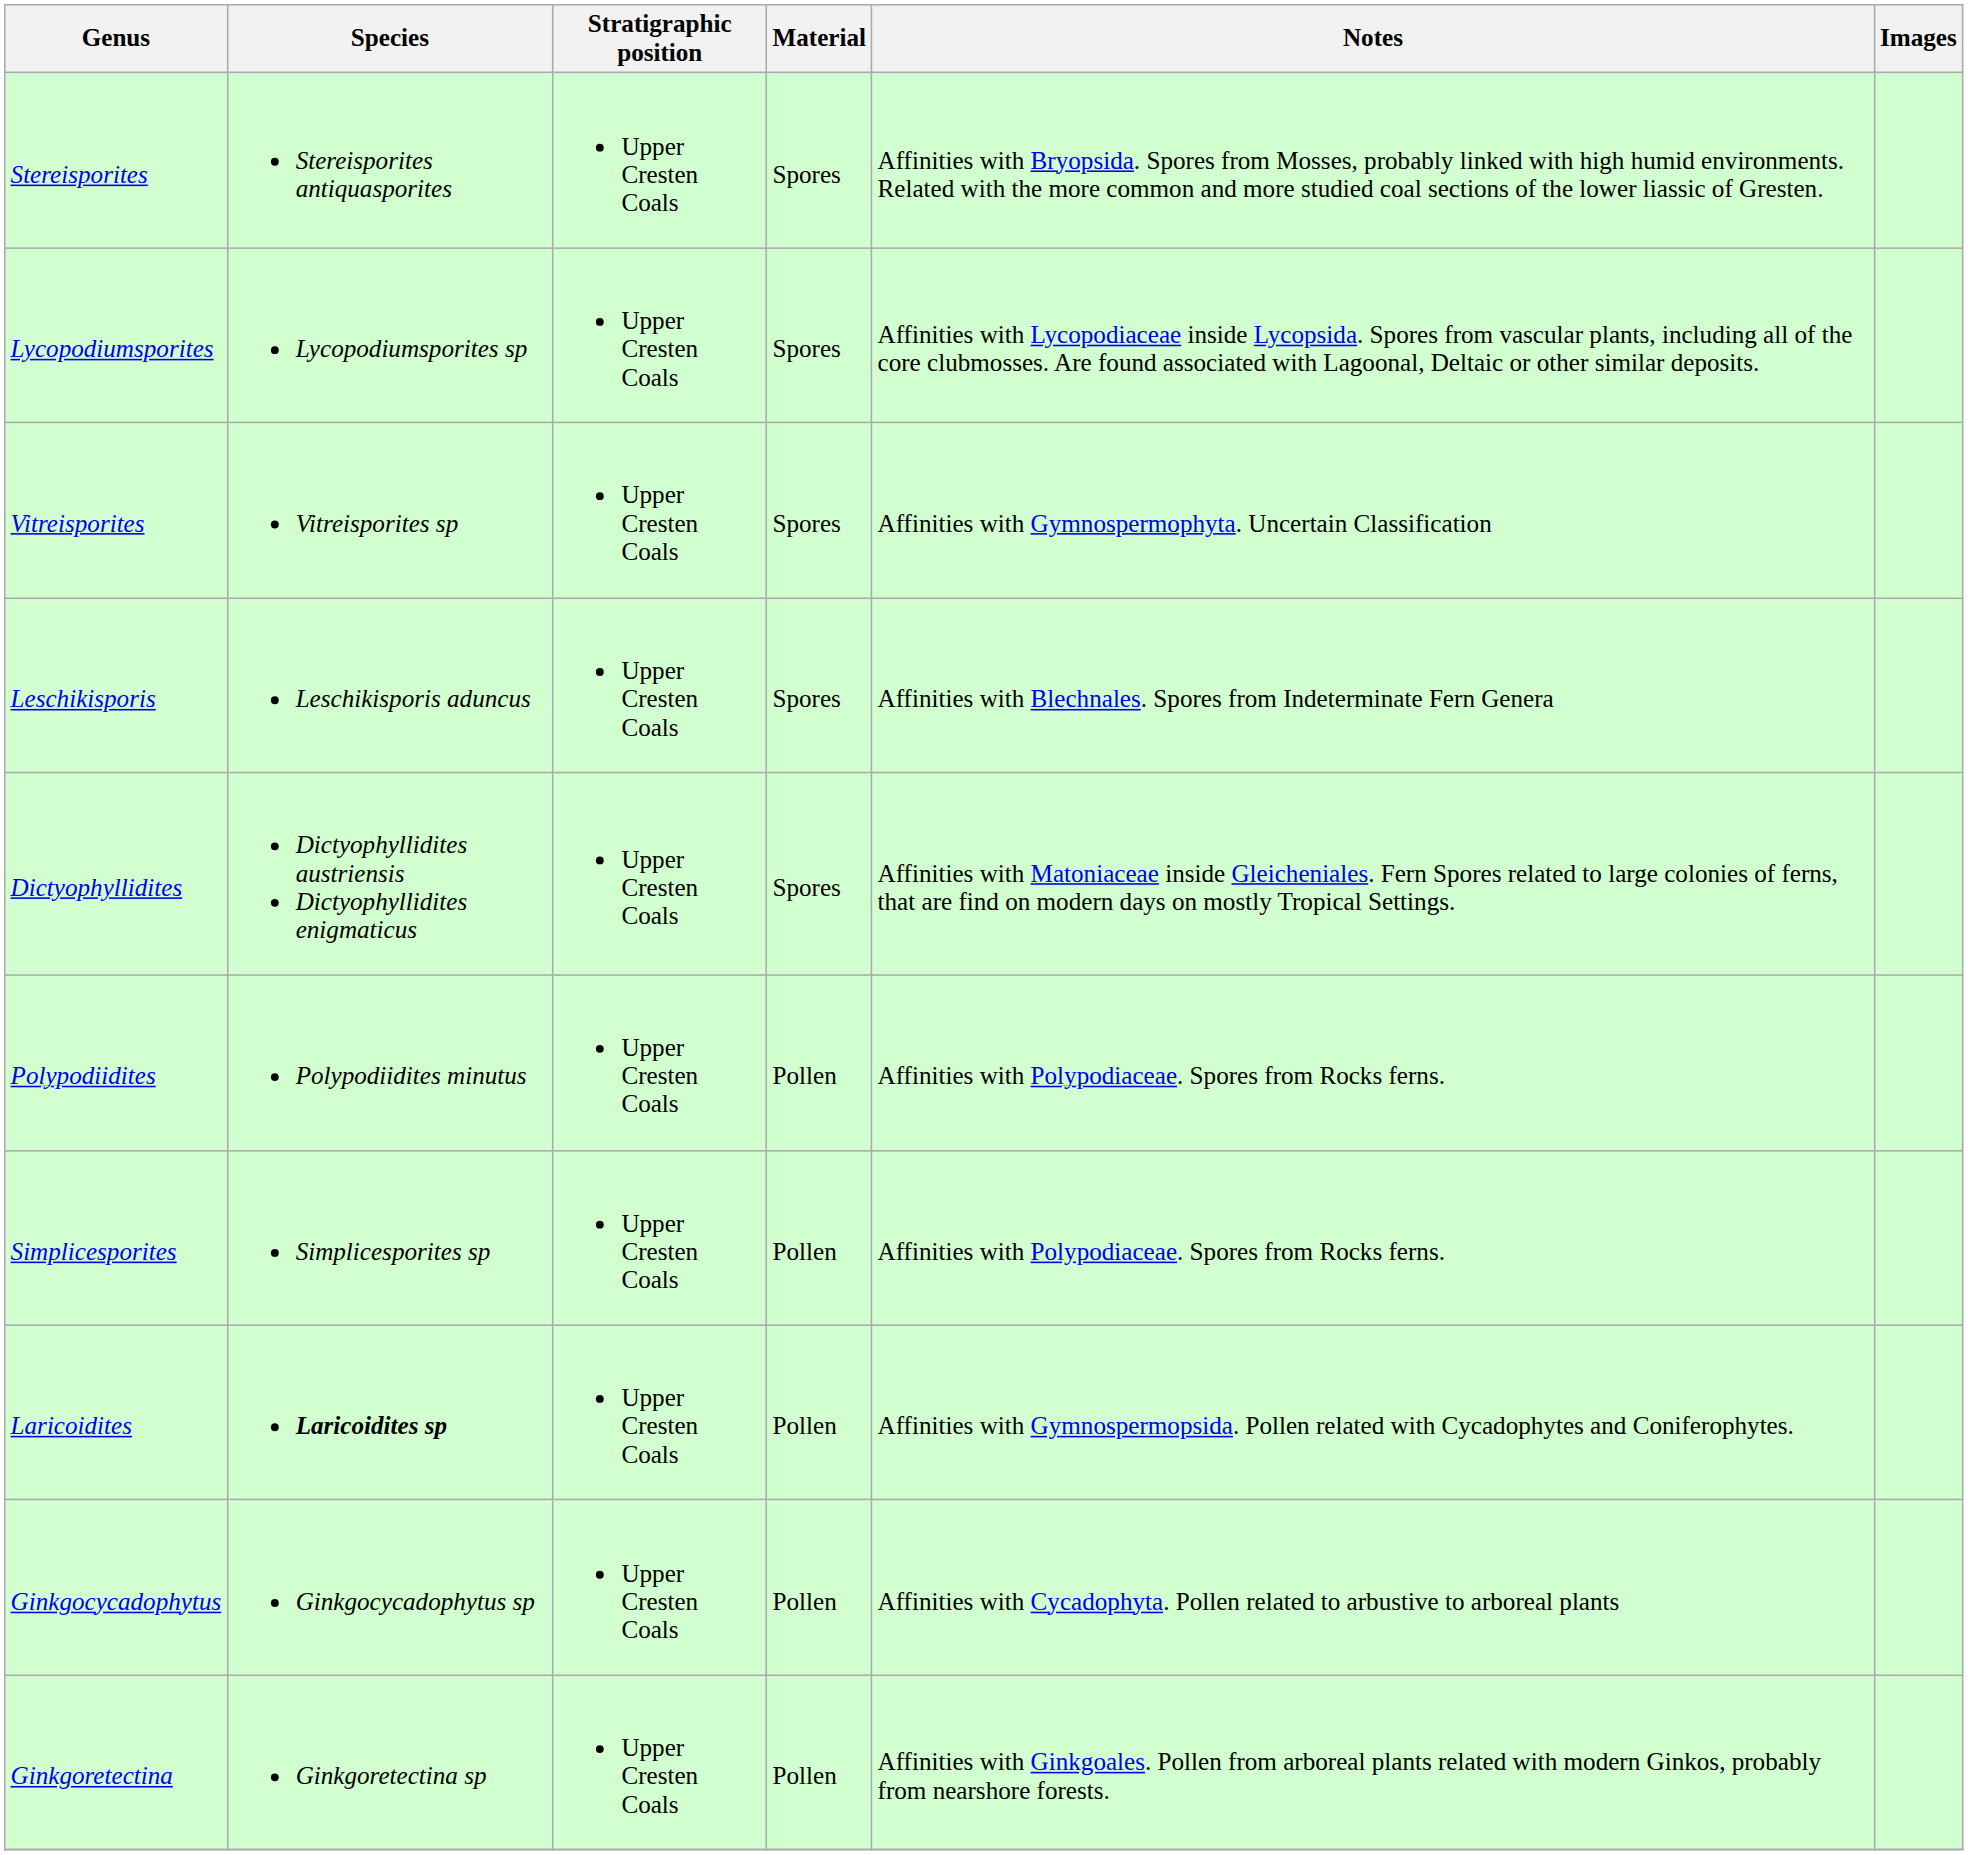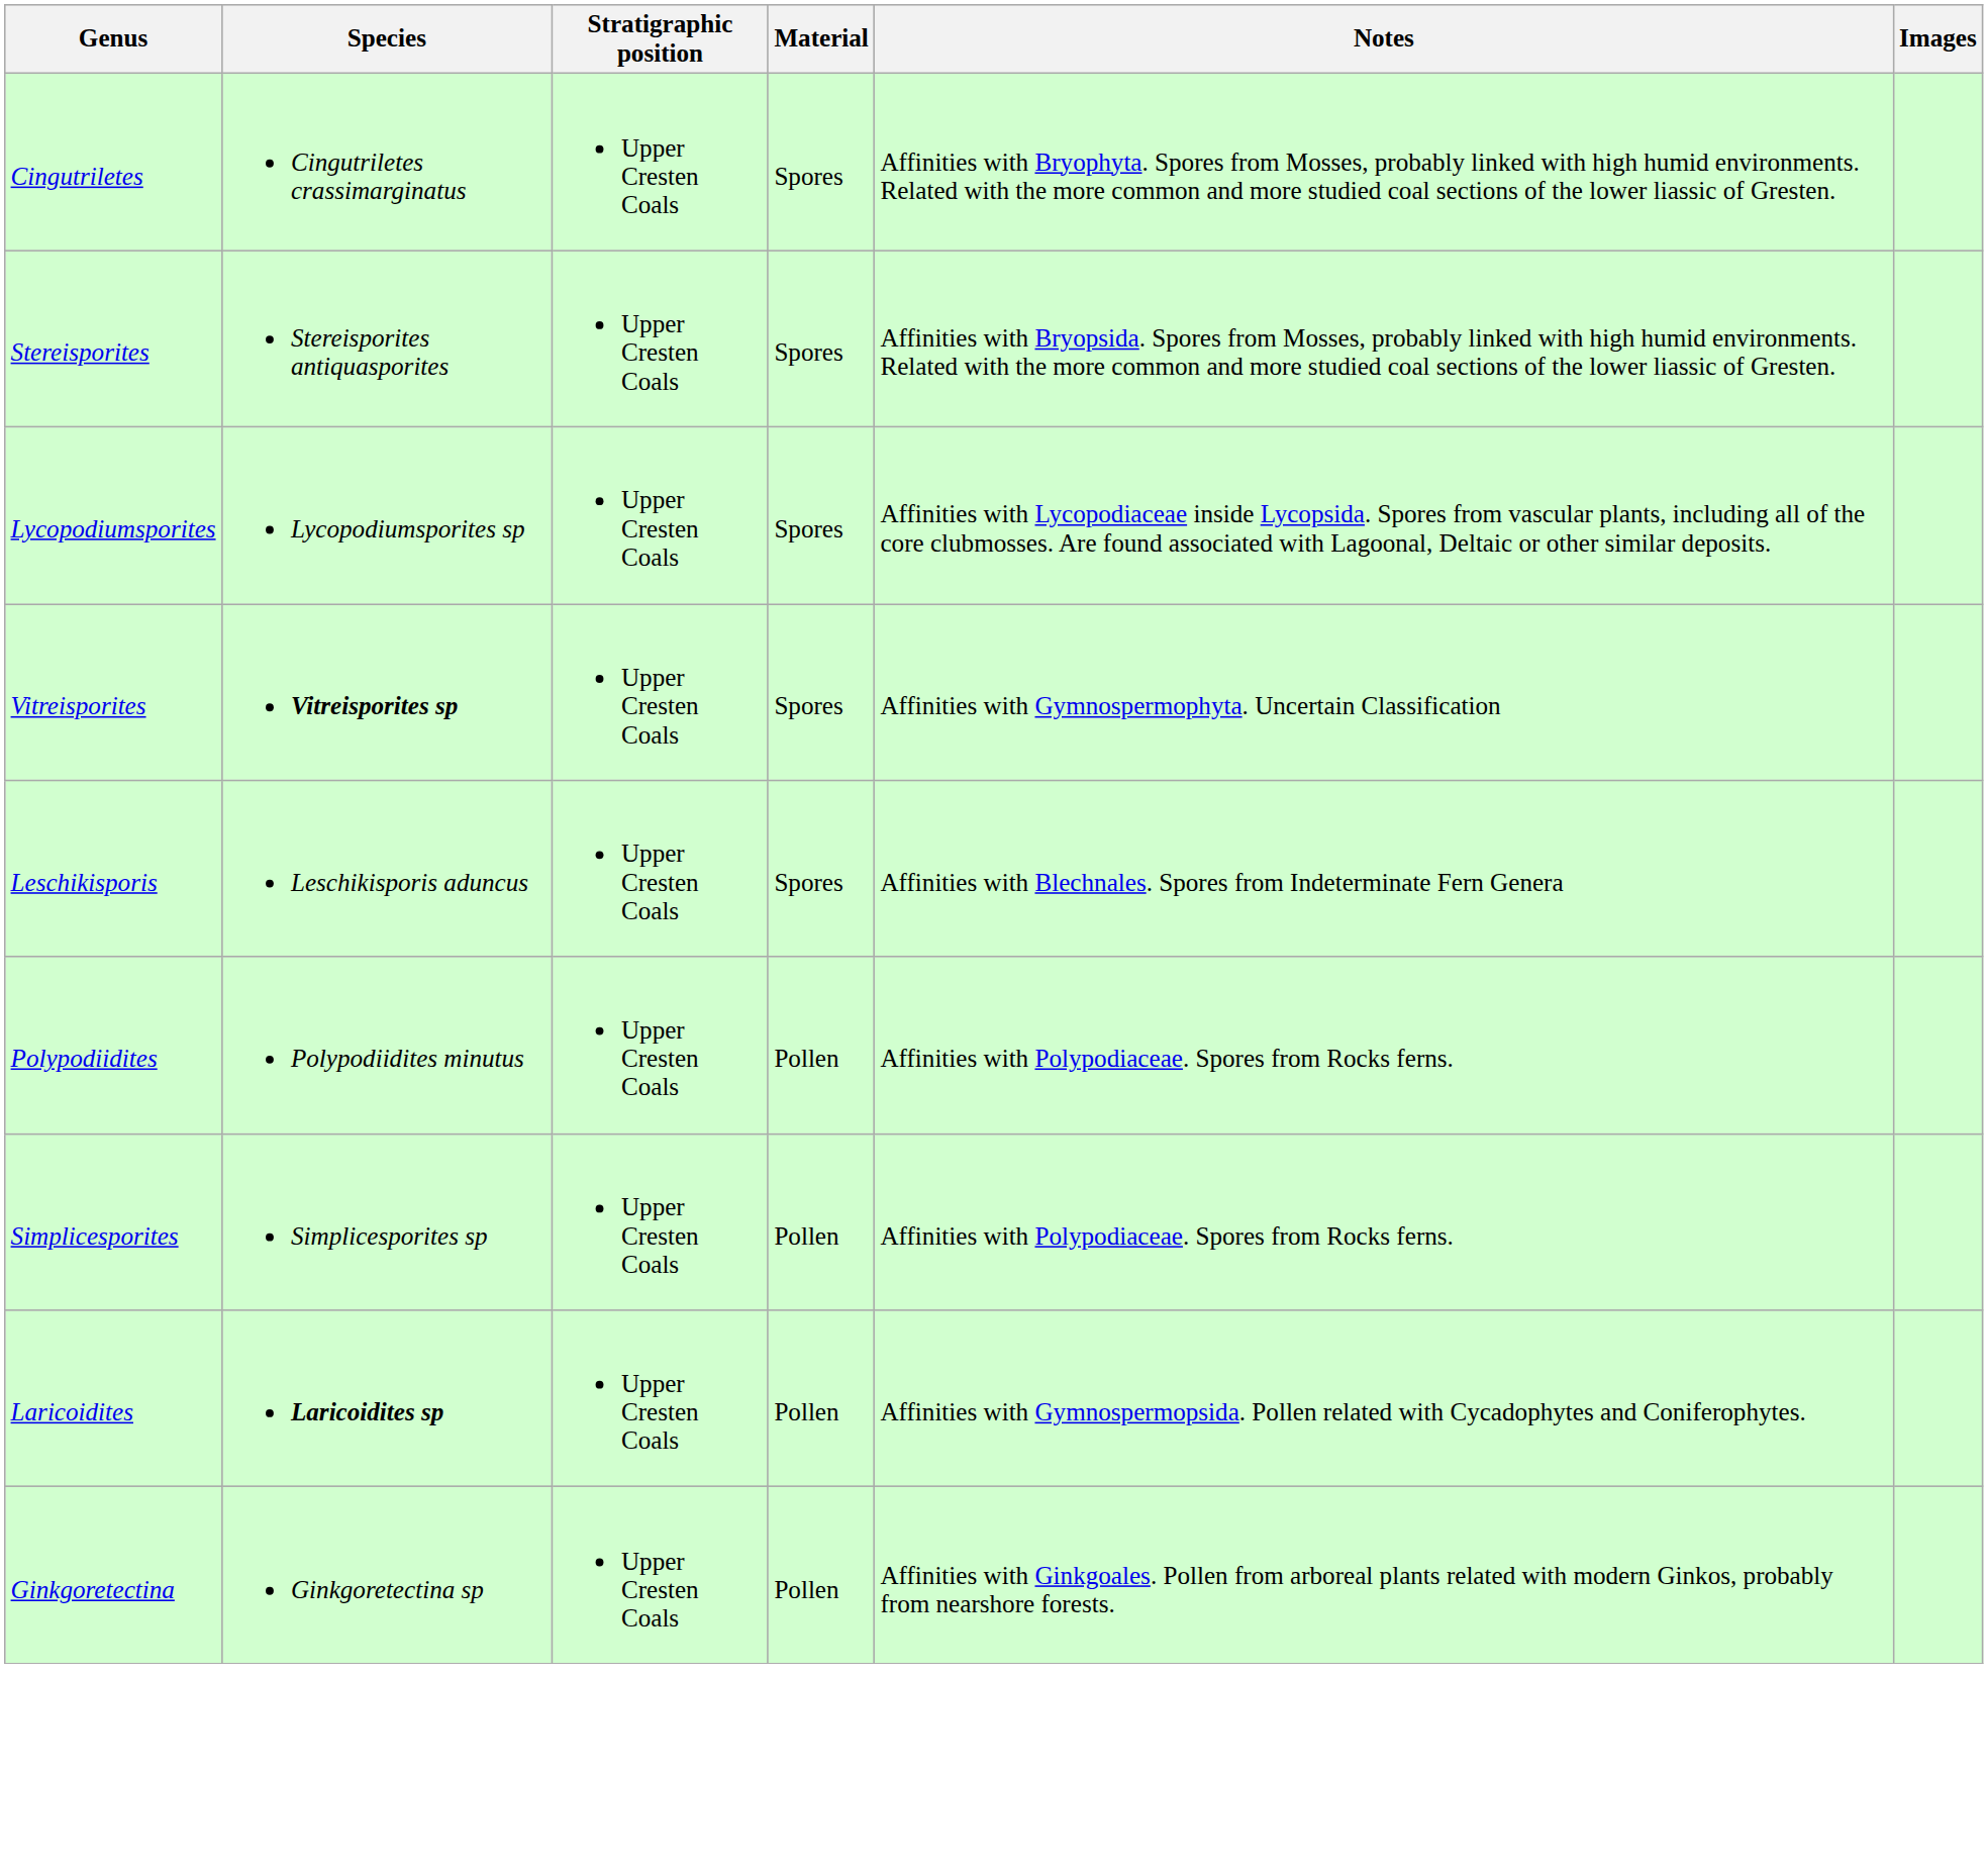 <table class = "wikitable">
 <tr>
 <th>Genus</th>
 <th>Species</th>
 <th>Stratigraphic position</th>
 <th>Material</th>
 <th>Notes</th>
 <th>Images</th>
+</tr>
+<tr>
+<td style="background:#D1FFCF;"><br><em><a href='#'>Cingutriletes</a></em></td>
+<td style="background:#D1FFCF;"><br><ul><li><em>Cingutriletes crassimarginatus</em></li></ul></td>
+<td style="background:#D1FFCF;"><br><ul><li>Upper Cresten Coals</li></ul></td>
+<td style="background:#D1FFCF;"><br>Spores</td>
+<td style="background:#D1FFCF;"><br>Affinities with <a href='#'>Bryophyta</a>. Spores from Mosses, probably linked with high humid environments. Related with the more common and more studied coal sections of the lower liassic of Gresten.</td>
+<td style="background:#D1FFCF;"></td>
 </tr>
 <tr>
 <td style="background:#D1FFCF;"><br><em><a href='#'>Stereisporites</a></em></td>
 <td style="background:#D1FFCF;"><br><ul><li><em>Stereisporites antiquasporites</em></li></ul></td>
 <td style="background:#D1FFCF;"><br><ul><li>Upper Cresten Coals</li></ul></td>
 <td style="background:#D1FFCF;"><br>Spores</td>
 <td style="background:#D1FFCF;"><br>Affinities with <a href='#'>Bryopsida</a>. Spores from Mosses, probably linked with high humid environments. Related with the more common and more studied coal sections of the lower liassic of Gresten.</td>
 <td style="background:#D1FFCF;"></td>
 </tr>
 <tr>
 <td style="background:#D1FFCF;"><br><em><a href='#'>Lycopodiumsporites</a></em></td>
 <td style="background:#D1FFCF;"><br><ul><li><em>Lycopodiumsporites sp</em></li></ul></td>
 <td style="background:#D1FFCF;"><br><ul><li>Upper Cresten Coals</li></ul></td>
 <td style="background:#D1FFCF;"><br>Spores</td>
 <td style="background:#D1FFCF;"><br>Affinities with <a href='#'>Lycopodiaceae</a> inside <a href='#'>Lycopsida</a>. Spores  from vascular plants, including all of the core clubmosses. Are found associated with Lagoonal, Deltaic or other similar deposits.</td>
 <td style="background:#D1FFCF;"></td>
 </tr>
 <tr>
 <td style="background:#D1FFCF;"><br><em><a href='#'>Vitreisporites</a></em></td>
-<td style="background:#D1FFCF;"><br><ul><li><em>Vitreisporites sp</em></li></ul></td>
+<td style="background:#D1FFCF;"><strong><br><ul><li><em>Vitreisporites sp</em></li></ul></strong></td>
 <td style="background:#D1FFCF;"><br><ul><li>Upper Cresten Coals</li></ul></td>
 <td style="background:#D1FFCF;"><br>Spores</td>
 <td style="background:#D1FFCF;"><br>Affinities with <a href='#'>Gymnospermophyta</a>. Uncertain Classification</td>
 <td style="background:#D1FFCF;"></td>
 </tr>
 <tr>
 <td style="background:#D1FFCF;"><br><em><a href='#'>Leschikisporis</a></em></td>
 <td style="background:#D1FFCF;"><br><ul><li><em>Leschikisporis aduncus</em></li></ul></td>
 <td style="background:#D1FFCF;"><br><ul><li>Upper Cresten Coals</li></ul></td>
 <td style="background:#D1FFCF;"><br>Spores</td>
 <td style="background:#D1FFCF;"><br>Affinities with <a href='#'>Blechnales</a>. Spores from Indeterminate Fern Genera</td>
-<td style="background:#D1FFCF;"></td>
-</tr>
-<tr>
-<td style="background:#D1FFCF;"><br><em><a href='#'>Dictyophyllidites</a></em></td>
-<td style="background:#D1FFCF;"><br><ul><li><em>Dictyophyllidites austriensis</em></li><li><em>Dictyophyllidites enigmaticus</em></li></ul></td>
-<td style="background:#D1FFCF;"><br><ul><li>Upper Cresten Coals</li></ul></td>
-<td style="background:#D1FFCF;"><br>Spores</td>
-<td style="background:#D1FFCF;"><br>Affinities with <a href='#'>Matoniaceae</a> inside <a href='#'>Gleicheniales</a>. Fern Spores related to large colonies of ferns, that are find on modern days on mostly Tropical Settings.</td>
 <td style="background:#D1FFCF;"></td>
 </tr>
 <tr>
 <td style="background:#D1FFCF;"><br><em><a href='#'>Polypodiidites</a></em></td>
 <td style="background:#D1FFCF;"><br><ul><li><em>Polypodiidites minutus </em></li></ul></td>
 <td style="background:#D1FFCF;"><br><ul><li>Upper Cresten Coals</li></ul></td>
 <td style="background:#D1FFCF;"><br>Pollen</td>
 <td style="background:#D1FFCF;"><br>Affinities with <a href='#'>Polypodiaceae</a>. Spores from Rocks ferns.</td>
 <td style="background:#D1FFCF;"></td>
 </tr>
 <tr>
 <td style="background:#D1FFCF;"><br><em><a href='#'>Simplicesporites</a></em></td>
 <td style="background:#D1FFCF;"><br><ul><li><em>Simplicesporites sp</em></li></ul></td>
 <td style="background:#D1FFCF;"><br><ul><li>Upper Cresten Coals</li></ul></td>
 <td style="background:#D1FFCF;"><br>Pollen</td>
 <td style="background:#D1FFCF;"><br>Affinities with <a href='#'>Polypodiaceae</a>. Spores from Rocks ferns.</td>
 <td style="background:#D1FFCF;"></td>
 </tr>
 <tr>
 <td style="background:#D1FFCF;"><br><em><a href='#'>Laricoidites</a></em></td>
 <td style="background:#D1FFCF;"><strong><br><ul><li><em>Laricoidites sp</em></li></ul></strong></td>
 <td style="background:#D1FFCF;"><br><ul><li>Upper Cresten Coals</li></ul></td>
 <td style="background:#D1FFCF;"><br>Pollen</td>
 <td style="background:#D1FFCF;"><br>Affinities with <a href='#'>Gymnospermopsida</a>. Pollen related with Cycadophytes and Coniferophytes.</td>
 <td style="background:#D1FFCF;"></td>
 </tr>
 <tr>
-<td style="background:#D1FFCF;"><br><em><a href='#'>Ginkgocycadophytus</a></em></td>
-<td style="background:#D1FFCF;"><br><ul><li><em>Ginkgocycadophytus sp</em></li></ul></td>
-<td style="background:#D1FFCF;"><br><ul><li>Upper Cresten Coals</li></ul></td>
-<td style="background:#D1FFCF;"><br>Pollen</td>
-<td style="background:#D1FFCF;"><br>Affinities with <a href='#'>Cycadophyta</a>. Pollen related to arbustive to arboreal plants</td>
-<td style="background:#D1FFCF;"></td>
-</tr>
-<tr>
 <td style="background:#D1FFCF;"><br><em><a href='#'>Ginkgoretectina</a></em></td>
 <td style="background:#D1FFCF;"><br><ul><li><em>Ginkgoretectina sp</em></li></ul></td>
 <td style="background:#D1FFCF;"><br><ul><li>Upper Cresten Coals</li></ul></td>
 <td style="background:#D1FFCF;"><br>Pollen</td>
 <td style="background:#D1FFCF;"><br>Affinities with <a href='#'>Ginkgoales</a>. Pollen from arboreal plants related with modern Ginkos, probably from nearshore forests.</td>
 <td style="background:#D1FFCF;"></td>
 </tr>
 <tr>
 </tr>
 </table>
